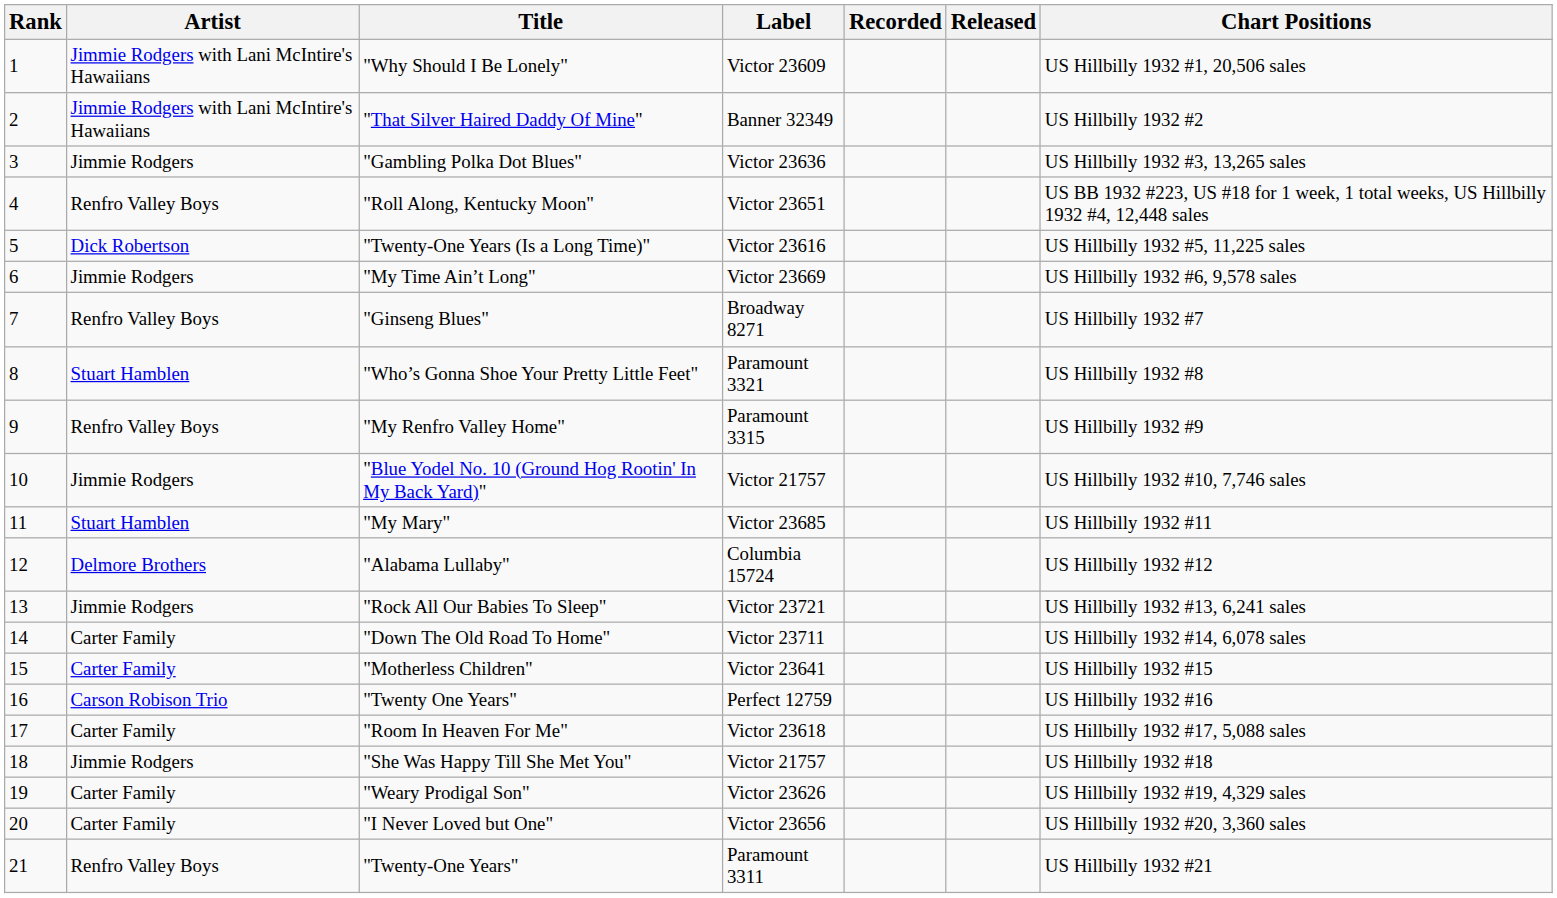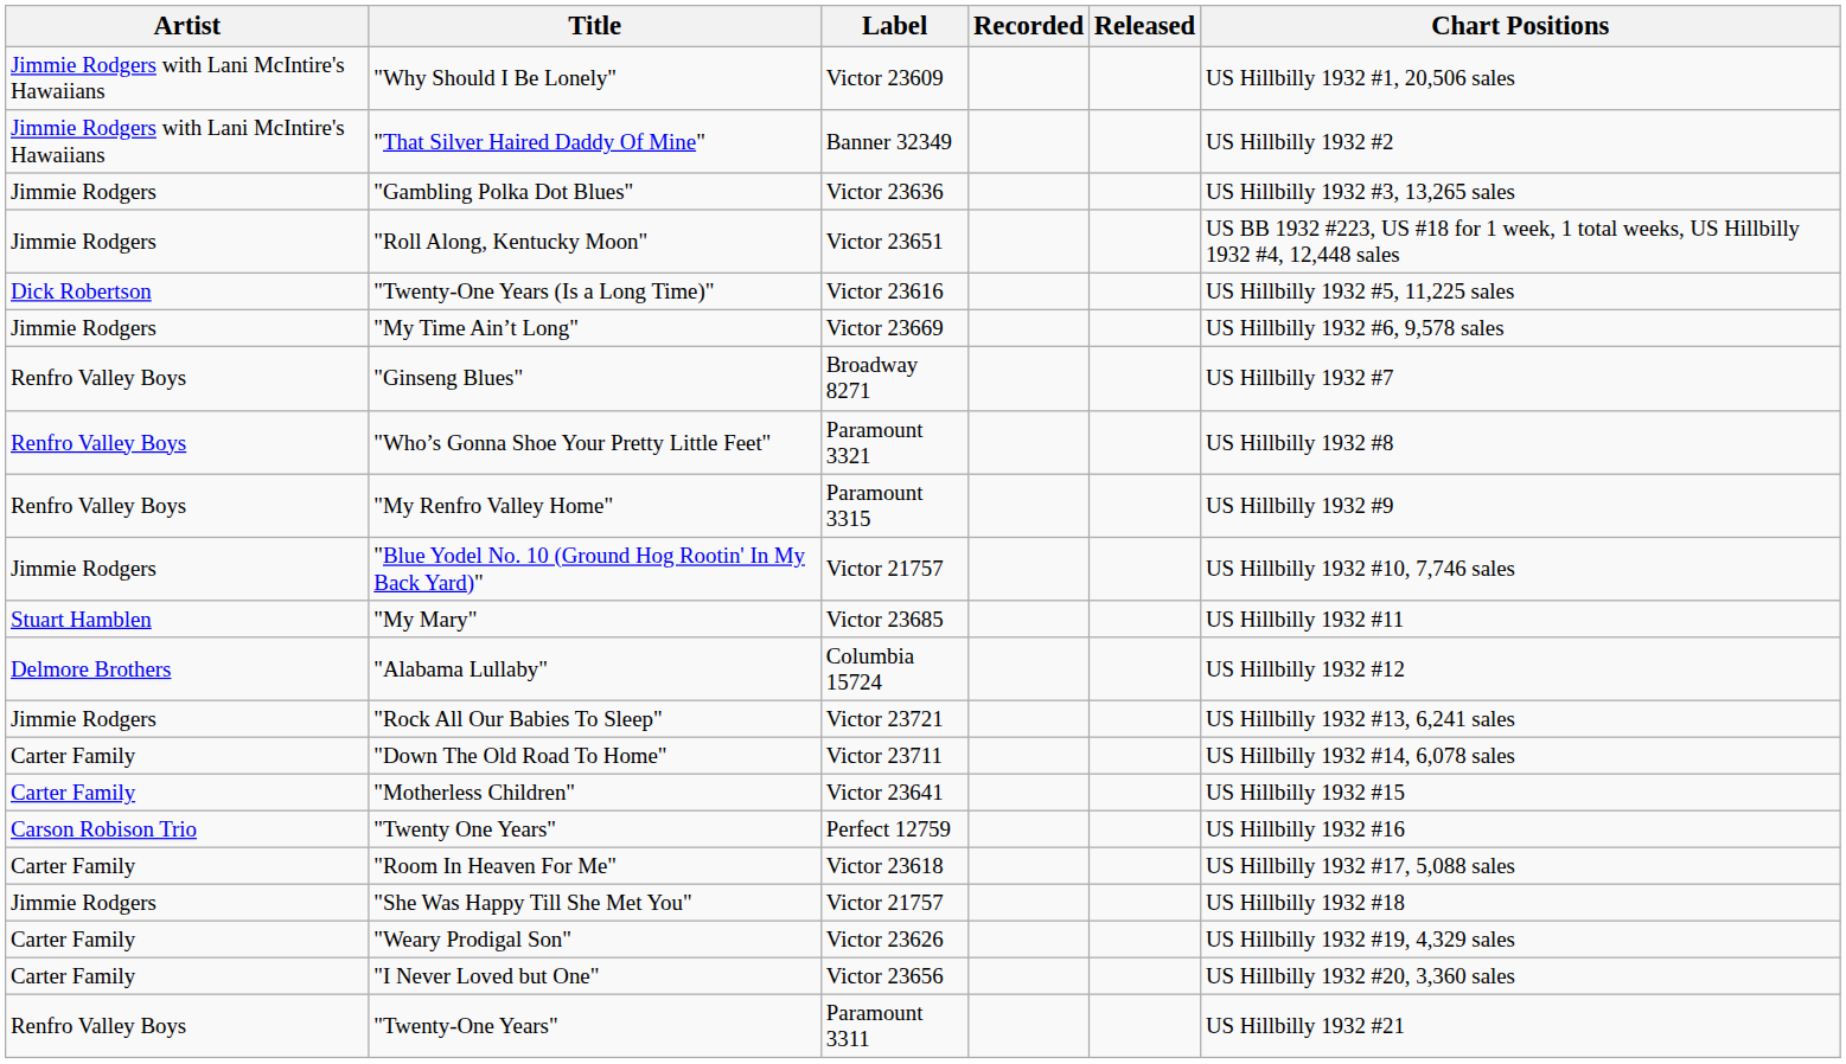 <table class="wikitable" style="font-size:95%;">
 <tr>
-<th><big>Rank</big></th>
 <th><big>Artist</big></th>
 <th><big>Title</big></th>
 <th><big>Label</big></th>
 <th><big>Recorded</big></th>
 <th><big>Released</big></th>
 <th><big>Chart Positions</big></th>
 </tr>
 <tr>
-<td>1</td>
 <td><a href='#'>Jimmie Rodgers</a> with Lani McIntire's Hawaiians</td>
 <td>"Why Should I Be Lonely"</td>
 <td>Victor 23609</td>
 <td></td>
 <td></td>
 <td>US Hillbilly 1932 #1, 20,506 sales</td>
 </tr>
 <tr>
-<td>2</td>
 <td><a href='#'>Jimmie Rodgers</a> with Lani McIntire's Hawaiians</td>
 <td>"<a href='#'>That Silver Haired Daddy Of Mine</a>"</td>
 <td>Banner 32349</td>
 <td></td>
 <td></td>
 <td>US Hillbilly 1932 #2</td>
 </tr>
 <tr>
-<td>3</td>
 <td>Jimmie Rodgers</td>
 <td>"Gambling Polka Dot Blues"</td>
 <td>Victor 23636</td>
 <td></td>
 <td></td>
 <td>US Hillbilly 1932 #3, 13,265 sales</td>
 </tr>
 <tr>
-<td>4</td>
-<td>Renfro Valley Boys</td>
+<td>Jimmie Rodgers</td>
 <td>"Roll Along, Kentucky Moon"</td>
 <td>Victor 23651</td>
 <td></td>
 <td></td>
 <td>US BB 1932 #223, US #18 for 1 week, 1 total weeks, US Hillbilly 1932 #4, 12,448 sales</td>
 </tr>
 <tr>
-<td>5</td>
 <td><a href='#'>Dick Robertson</a></td>
 <td>"Twenty-One Years (Is a Long Time)"</td>
 <td>Victor 23616</td>
 <td></td>
 <td></td>
 <td>US Hillbilly 1932 #5, 11,225 sales</td>
 </tr>
 <tr>
-<td>6</td>
 <td>Jimmie Rodgers</td>
 <td>"My Time Ain’t Long"</td>
 <td>Victor 23669</td>
 <td></td>
 <td></td>
 <td>US Hillbilly 1932 #6, 9,578 sales</td>
 </tr>
 <tr>
-<td>7</td>
 <td>Renfro Valley Boys</td>
 <td>"Ginseng Blues"</td>
 <td>Broadway 8271</td>
 <td></td>
 <td></td>
 <td>US Hillbilly 1932 #7</td>
 </tr>
 <tr>
-<td>8</td>
-<td><a href='#'>Stuart Hamblen</a></td>
+<td><a href='#'>Renfro Valley Boys</a></td>
 <td>"Who’s Gonna Shoe Your Pretty Little Feet"</td>
 <td>Paramount 3321</td>
 <td></td>
 <td></td>
 <td>US Hillbilly 1932 #8</td>
 </tr>
 <tr>
-<td>9</td>
 <td>Renfro Valley Boys</td>
 <td>"My Renfro Valley Home"</td>
 <td>Paramount 3315</td>
 <td></td>
 <td></td>
 <td>US Hillbilly 1932 #9</td>
 </tr>
 <tr>
-<td>10</td>
 <td>Jimmie Rodgers</td>
 <td>"<a href='#'>Blue Yodel No. 10 (Ground Hog Rootin' In My Back Yard)</a>"</td>
 <td>Victor 21757</td>
 <td></td>
 <td></td>
 <td>US Hillbilly 1932 #10, 7,746 sales</td>
 </tr>
 <tr>
-<td>11</td>
 <td><a href='#'>Stuart Hamblen</a></td>
 <td>"My Mary"</td>
 <td>Victor 23685</td>
 <td></td>
 <td></td>
 <td>US Hillbilly 1932 #11</td>
 </tr>
 <tr>
-<td>12</td>
 <td><a href='#'>Delmore Brothers</a></td>
 <td>"Alabama Lullaby"</td>
 <td>Columbia 15724</td>
 <td></td>
 <td></td>
 <td>US Hillbilly 1932 #12</td>
 </tr>
 <tr>
-<td>13</td>
 <td>Jimmie Rodgers</td>
 <td>"Rock All Our Babies To Sleep"</td>
 <td>Victor 23721</td>
 <td></td>
 <td></td>
 <td>US Hillbilly 1932 #13, 6,241 sales</td>
 </tr>
 <tr>
-<td>14</td>
 <td>Carter Family</td>
 <td>"Down The Old Road To Home"</td>
 <td>Victor 23711</td>
 <td></td>
 <td></td>
 <td>US Hillbilly 1932 #14, 6,078 sales</td>
 </tr>
 <tr>
-<td>15</td>
 <td><a href='#'>Carter Family</a></td>
 <td>"Motherless Children"</td>
 <td>Victor 23641</td>
 <td></td>
 <td></td>
 <td>US Hillbilly 1932 #15</td>
 </tr>
 <tr>
-<td>16</td>
 <td><a href='#'>Carson Robison Trio</a></td>
 <td>"Twenty One Years"</td>
 <td>Perfect 12759</td>
 <td></td>
 <td></td>
 <td>US Hillbilly 1932 #16</td>
 </tr>
 <tr>
-<td>17</td>
 <td>Carter Family</td>
 <td>"Room In Heaven For Me"</td>
 <td>Victor 23618</td>
 <td></td>
 <td></td>
 <td>US Hillbilly 1932 #17, 5,088 sales </td>
 </tr>
 <tr>
-<td>18</td>
 <td>Jimmie Rodgers</td>
 <td>"She Was Happy Till She Met You"</td>
 <td>Victor 21757</td>
 <td></td>
 <td></td>
 <td>US Hillbilly 1932 #18</td>
 </tr>
 <tr>
-<td>19</td>
 <td>Carter Family</td>
 <td>"Weary Prodigal Son"</td>
 <td>Victor 23626</td>
 <td></td>
 <td></td>
 <td>US Hillbilly 1932 #19, 4,329 sales</td>
 </tr>
 <tr>
-<td>20</td>
 <td>Carter Family</td>
 <td>"I Never Loved but One"</td>
 <td>Victor 23656</td>
 <td></td>
 <td></td>
 <td>US Hillbilly 1932 #20, 3,360 sales</td>
 </tr>
 <tr>
-<td>21</td>
 <td>Renfro Valley Boys</td>
 <td>"Twenty-One Years"</td>
 <td>Paramount 3311</td>
 <td></td>
 <td></td>
 <td>US Hillbilly 1932 #21</td>
 </tr>
 </table>
